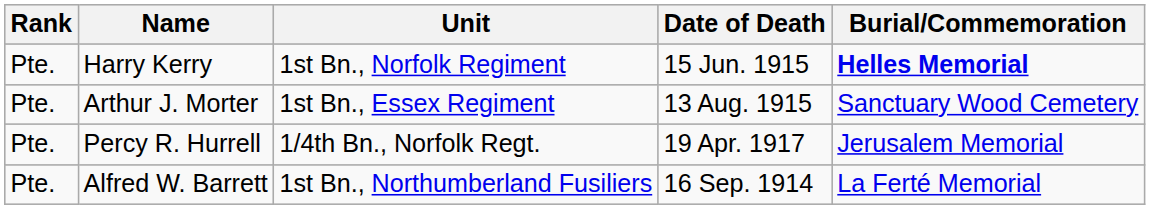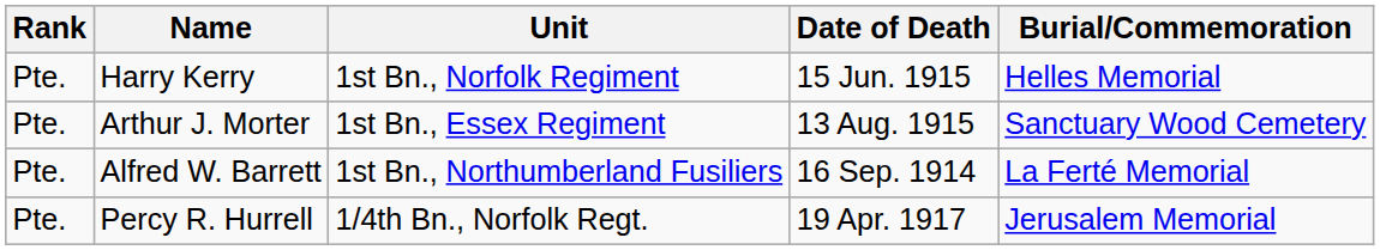 <table class="wikitable">
 <tr>
 <th>Rank</th>
 <th>Name</th>
 <th>Unit</th>
 <th>Date of Death</th>
 <th>Burial/Commemoration</th>
 </tr>
 <tr>
 <td>Pte.</td>
 <td>Harry Kerry</td>
 <td>1st Bn., <a href='#'>Norfolk Regiment</a></td>
 <td>15 Jun. 1915</td>
-<td><strong><a href='#'>Helles Memorial</a></strong></td>
+<td><a href='#'>Helles Memorial</a></td>
 </tr>
 <tr>
 <td>Pte.</td>
 <td>Arthur J. Morter</td>
 <td>1st Bn., <a href='#'>Essex Regiment</a></td>
 <td>13 Aug. 1915</td>
 <td><a href='#'>Sanctuary Wood Cemetery</a></td>
 </tr>
 <tr>
 <td>Pte.</td>
+<td>Alfred W. Barrett</td>
+<td>1st Bn., <a href='#'>Northumberland Fusiliers</a></td>
+<td>16 Sep. 1914</td>
+<td><a href='#'>La Ferté Memorial</a></td>
+</tr>
+<tr>
+<td>Pte.</td>
 <td>Percy R. Hurrell</td>
 <td>1/4th Bn., Norfolk Regt.</td>
 <td>19 Apr. 1917</td>
 <td><a href='#'>Jerusalem Memorial</a></td>
 </tr>
-<tr>
-<td>Pte.</td>
-<td>Alfred W. Barrett</td>
-<td>1st Bn., <a href='#'>Northumberland Fusiliers</a></td>
-<td>16 Sep. 1914</td>
-<td><a href='#'>La Ferté Memorial</a></td>
-</tr>
 </table>
